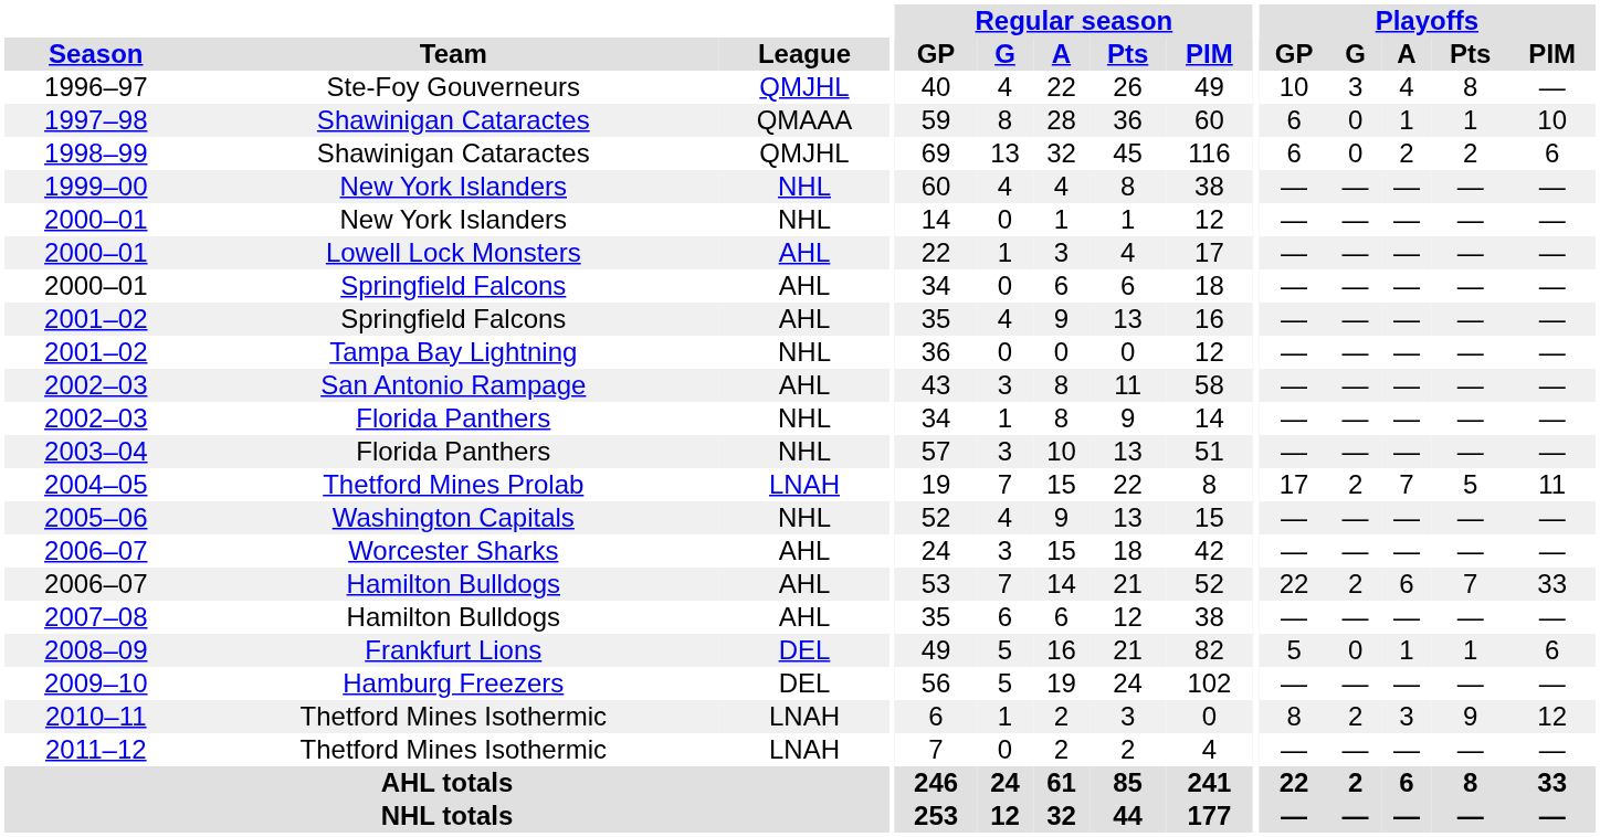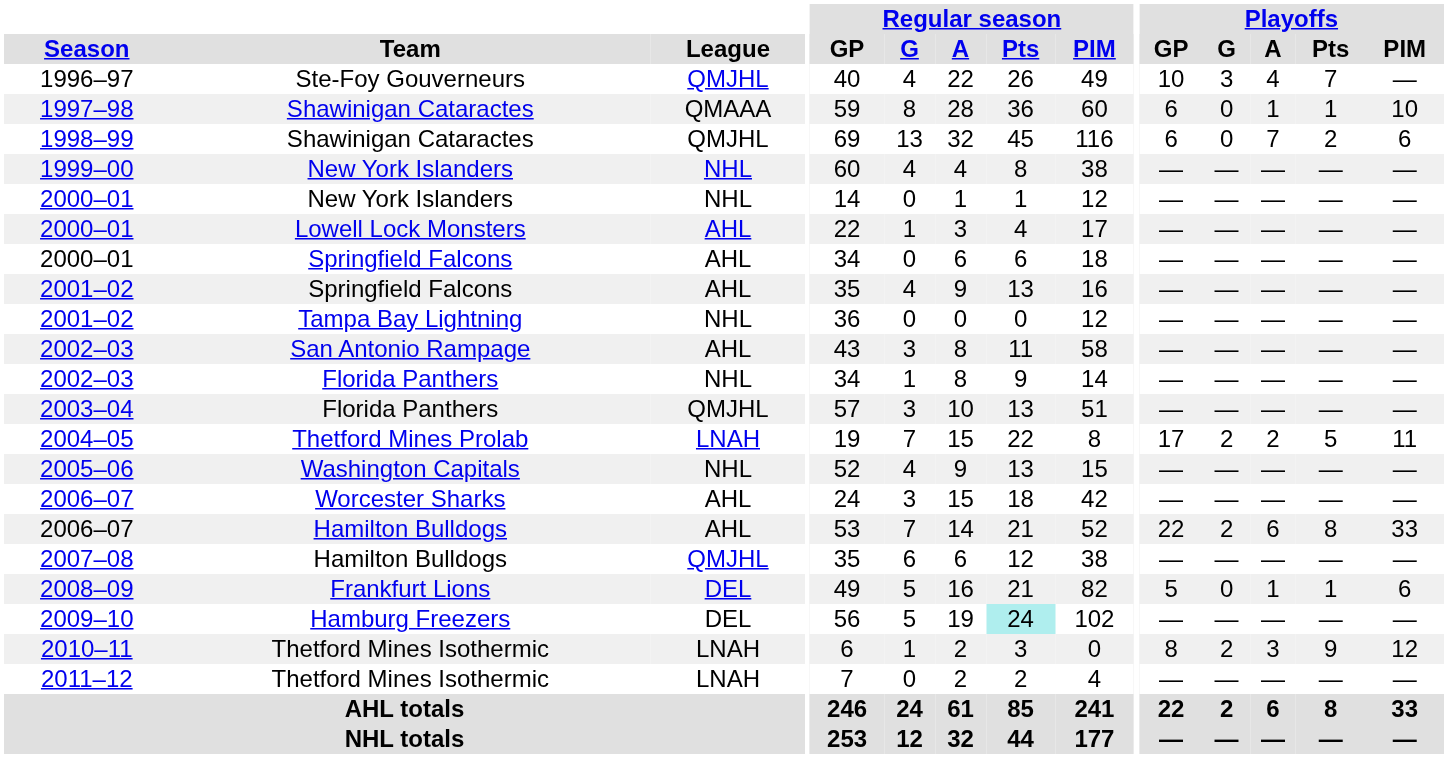 <table border="0" cellpadding="1" cellspacing="0" style="text-align:center; width:60em">
 <tr bgcolor="#e0e0e0">
 <th colspan="3" bgcolor="#ffffff"></th>
 <th rowspan="100" bgcolor="#ffffff"></th>
 <th colspan="5"><a href='#'>Regular season</a></th>
 <th rowspan="100" bgcolor="#ffffff"></th>
 <th colspan="5"><a href='#'>Playoffs</a></th>
 </tr>
 <tr bgcolor="#e0e0e0">
 <th><a href='#'>Season</a></th>
 <th>Team</th>
 <th>League</th>
 <th>GP</th>
 <th><a href='#'>G</a></th>
 <th><a href='#'>A</a></th>
 <th><a href='#'>Pts</a></th>
 <th><a href='#'>PIM</a></th>
 <th>GP</th>
 <th>G</th>
 <th>A</th>
 <th>Pts</th>
 <th>PIM</th>
 </tr>
 <tr>
 <td>1996–97</td>
 <td>Ste-Foy Gouverneurs</td>
 <td><a href='#'>QMJHL</a></td>
 <td>40</td>
 <td>4</td>
 <td>22</td>
 <td>26</td>
 <td>49</td>
 <td>10</td>
 <td>3</td>
 <td>4</td>
-<td>8</td>
+<td>7</td>
 <td>—</td>
 </tr>
 <tr bgcolor="#f0f0f0">
 <td><a href='#'>1997–98</a></td>
 <td><a href='#'>Shawinigan Cataractes</a></td>
 <td>QMAAA</td>
 <td>59</td>
 <td>8</td>
 <td>28</td>
 <td>36</td>
 <td>60</td>
 <td>6</td>
 <td>0</td>
 <td>1</td>
 <td>1</td>
 <td>10</td>
 </tr>
 <tr>
 <td><a href='#'>1998–99</a></td>
 <td>Shawinigan Cataractes</td>
 <td>QMJHL</td>
 <td>69</td>
 <td>13</td>
 <td>32</td>
 <td>45</td>
 <td>116</td>
 <td>6</td>
 <td>0</td>
-<td>2</td>
+<td>7</td>
 <td>2</td>
 <td>6</td>
 </tr>
 <tr bgcolor="#f0f0f0">
 <td><a href='#'>1999–00</a></td>
 <td><a href='#'>New York Islanders</a></td>
 <td><a href='#'>NHL</a></td>
 <td>60</td>
 <td>4</td>
 <td>4</td>
 <td>8</td>
 <td>38</td>
 <td>—</td>
 <td>—</td>
 <td>—</td>
 <td>—</td>
 <td>—</td>
 </tr>
 <tr>
 <td><a href='#'>2000–01</a></td>
 <td>New York Islanders</td>
 <td>NHL</td>
 <td>14</td>
 <td>0</td>
 <td>1</td>
 <td>1</td>
 <td>12</td>
 <td>—</td>
 <td>—</td>
 <td>—</td>
 <td>—</td>
 <td>—</td>
 </tr>
 <tr bgcolor="#f0f0f0">
 <td><a href='#'>2000–01</a></td>
 <td><a href='#'>Lowell Lock Monsters</a></td>
 <td><a href='#'>AHL</a></td>
 <td>22</td>
 <td>1</td>
 <td>3</td>
 <td>4</td>
 <td>17</td>
 <td>—</td>
 <td>—</td>
 <td>—</td>
 <td>—</td>
 <td>—</td>
 </tr>
 <tr>
 <td>2000–01</td>
 <td><a href='#'>Springfield Falcons</a></td>
 <td>AHL</td>
 <td>34</td>
 <td>0</td>
 <td>6</td>
 <td>6</td>
 <td>18</td>
 <td>—</td>
 <td>—</td>
 <td>—</td>
 <td>—</td>
 <td>—</td>
 </tr>
 <tr bgcolor="#f0f0f0">
 <td><a href='#'>2001–02</a></td>
 <td>Springfield Falcons</td>
 <td>AHL</td>
 <td>35</td>
 <td>4</td>
 <td>9</td>
 <td>13</td>
 <td>16</td>
 <td>—</td>
 <td>—</td>
 <td>—</td>
 <td>—</td>
 <td>—</td>
 </tr>
 <tr>
 <td><a href='#'>2001–02</a></td>
 <td><a href='#'>Tampa Bay Lightning</a></td>
 <td>NHL</td>
 <td>36</td>
 <td>0</td>
 <td>0</td>
 <td>0</td>
 <td>12</td>
 <td>—</td>
 <td>—</td>
 <td>—</td>
 <td>—</td>
 <td>—</td>
 </tr>
 <tr bgcolor="#f0f0f0">
 <td><a href='#'>2002–03</a></td>
 <td><a href='#'>San Antonio Rampage</a></td>
 <td>AHL</td>
 <td>43</td>
 <td>3</td>
 <td>8</td>
 <td>11</td>
 <td>58</td>
 <td>—</td>
 <td>—</td>
 <td>—</td>
 <td>—</td>
 <td>—</td>
 </tr>
 <tr>
 <td><a href='#'>2002–03</a></td>
 <td><a href='#'>Florida Panthers</a></td>
 <td>NHL</td>
 <td>34</td>
 <td>1</td>
 <td>8</td>
 <td>9</td>
 <td>14</td>
 <td>—</td>
 <td>—</td>
 <td>—</td>
 <td>—</td>
 <td>—</td>
 </tr>
 <tr bgcolor="#f0f0f0">
 <td><a href='#'>2003–04</a></td>
 <td>Florida Panthers</td>
-<td>NHL</td>
+<td>QMJHL</td>
 <td>57</td>
 <td>3</td>
 <td>10</td>
 <td>13</td>
 <td>51</td>
 <td>—</td>
 <td>—</td>
 <td>—</td>
 <td>—</td>
 <td>—</td>
 </tr>
 <tr>
 <td><a href='#'>2004–05</a></td>
 <td><a href='#'>Thetford Mines Prolab</a></td>
 <td><a href='#'>LNAH</a></td>
 <td>19</td>
 <td>7</td>
 <td>15</td>
 <td>22</td>
 <td>8</td>
 <td>17</td>
 <td>2</td>
-<td>7</td>
+<td>2</td>
 <td>5</td>
 <td>11</td>
 </tr>
 <tr bgcolor="#f0f0f0">
 <td><a href='#'>2005–06</a></td>
 <td><a href='#'>Washington Capitals</a></td>
 <td>NHL</td>
 <td>52</td>
 <td>4</td>
 <td>9</td>
 <td>13</td>
 <td>15</td>
 <td>—</td>
 <td>—</td>
 <td>—</td>
 <td>—</td>
 <td>—</td>
 </tr>
 <tr>
 <td><a href='#'>2006–07</a></td>
 <td><a href='#'>Worcester Sharks</a></td>
 <td>AHL</td>
 <td>24</td>
 <td>3</td>
 <td>15</td>
 <td>18</td>
 <td>42</td>
 <td>—</td>
 <td>—</td>
 <td>—</td>
 <td>—</td>
 <td>—</td>
 </tr>
 <tr bgcolor="#f0f0f0">
 <td>2006–07</td>
 <td><a href='#'>Hamilton Bulldogs</a></td>
 <td>AHL</td>
 <td>53</td>
 <td>7</td>
 <td>14</td>
 <td>21</td>
 <td>52</td>
 <td>22</td>
 <td>2</td>
 <td>6</td>
-<td>7</td>
+<td>8</td>
 <td>33</td>
 </tr>
 <tr>
 <td><a href='#'>2007–08</a></td>
 <td>Hamilton Bulldogs</td>
-<td>AHL</td>
+<td><a href='#'>QMJHL</a></td>
 <td>35</td>
 <td>6</td>
 <td>6</td>
 <td>12</td>
 <td>38</td>
 <td>—</td>
 <td>—</td>
 <td>—</td>
 <td>—</td>
 <td>—</td>
 </tr>
 <tr bgcolor="#f0f0f0">
 <td><a href='#'>2008–09</a></td>
 <td><a href='#'>Frankfurt Lions</a></td>
 <td><a href='#'>DEL</a></td>
 <td>49</td>
 <td>5</td>
 <td>16</td>
 <td>21</td>
 <td>82</td>
 <td>5</td>
 <td>0</td>
 <td>1</td>
 <td>1</td>
 <td>6</td>
 </tr>
 <tr>
 <td><a href='#'>2009–10</a></td>
 <td><a href='#'>Hamburg Freezers</a></td>
 <td>DEL</td>
 <td>56</td>
 <td>5</td>
 <td>19</td>
-<td>24</td>
+<td style="background: paleturquoise;">24</td>
 <td>102</td>
 <td>—</td>
 <td>—</td>
 <td>—</td>
 <td>—</td>
 <td>—</td>
 </tr>
 <tr bgcolor="#f0f0f0">
 <td><a href='#'>2010–11</a></td>
 <td>Thetford Mines Isothermic</td>
 <td>LNAH</td>
 <td>6</td>
 <td>1</td>
 <td>2</td>
 <td>3</td>
 <td>0</td>
 <td>8</td>
 <td>2</td>
 <td>3</td>
 <td>9</td>
 <td>12</td>
 </tr>
 <tr>
 <td><a href='#'>2011–12</a></td>
 <td>Thetford Mines Isothermic</td>
 <td>LNAH</td>
 <td>7</td>
 <td>0</td>
 <td>2</td>
 <td>2</td>
 <td>4</td>
 <td>—</td>
 <td>—</td>
 <td>—</td>
 <td>—</td>
 <td>—</td>
 </tr>
 <tr bgcolor="#e0e0e0">
 <th colspan="3">AHL totals</th>
 <th>246</th>
 <th>24</th>
 <th>61</th>
 <th>85</th>
 <th>241</th>
 <th>22</th>
 <th>2</th>
 <th>6</th>
 <th>8</th>
 <th>33</th>
 </tr>
 <tr bgcolor="#e0e0e0">
 <th colspan="3">NHL totals</th>
 <th>253</th>
 <th>12</th>
 <th>32</th>
 <th>44</th>
 <th>177</th>
 <th>—</th>
 <th>—</th>
 <th>—</th>
 <th>—</th>
 <th>—</th>
 </tr>
 </table>
